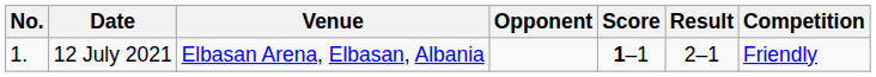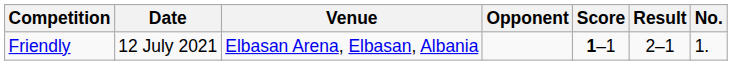 <table class="wikitable">
 <tr>
-<th>No.</th>
+<th>Competition</th>
 <th>Date</th>
 <th>Venue</th>
 <th>Opponent</th>
 <th>Score</th>
 <th>Result</th>
-<th>Competition</th>
+<th>No.</th>
 </tr>
 <tr>
-<td>1.</td>
+<td><a href='#'>Friendly</a></td>
 <td>12 July 2021</td>
 <td><a href='#'>Elbasan Arena</a>, <a href='#'>Elbasan</a>, <a href='#'>Albania</a></td>
 <td></td>
 <td align=center><strong>1</strong>–1</td>
 <td align=center>2–1</td>
-<td><a href='#'>Friendly</a></td>
+<td>1.</td>
 </tr>
 </table>
